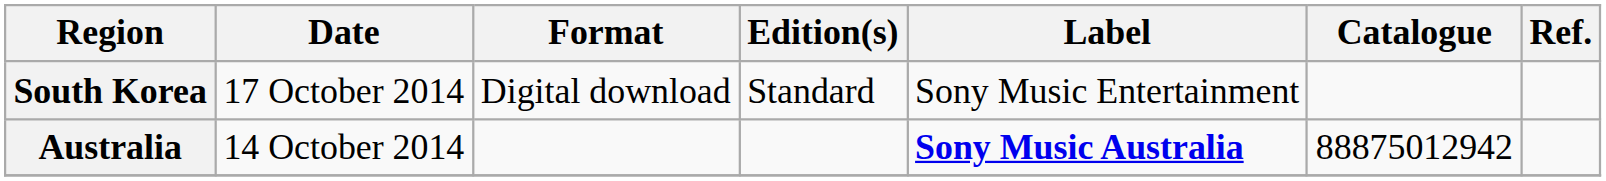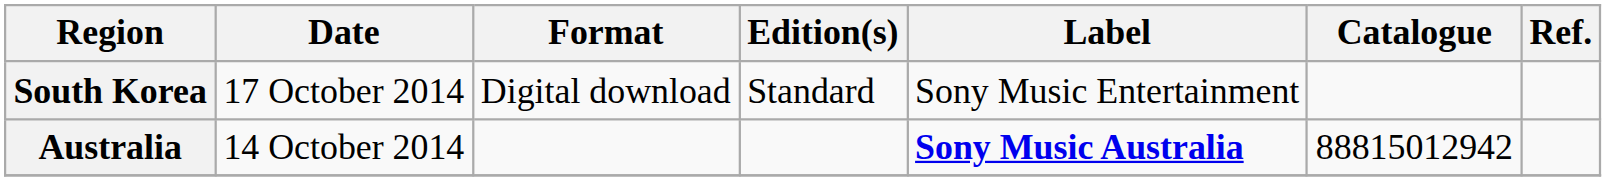 <table class="wikitable plainrowheaders">
 <tr>
 <th scope="col">Region</th>
 <th scope="col">Date</th>
 <th scope="col">Format</th>
 <th scope="col">Edition(s)</th>
 <th scope="col">Label</th>
 <th scope="col">Catalogue</th>
 <th scope="col">Ref.</th>
 </tr>
 <tr>
 <th scope="row">South Korea</th>
 <td>17 October 2014</td>
 <td>Digital download</td>
 <td>Standard</td>
 <td>Sony Music Entertainment</td>
 <td></td>
 <td style="text-align:center;"></td>
 </tr>
 <tr>
 <th scope="row">Australia</th>
 <td>14 October 2014</td>
 <td></td>
 <td></td>
 <td><strong><a href='#'>Sony Music Australia</a></strong></td>
-<td>88875012942</td>
+<td>88815012942</td>
 <td style="text-align:center;"></td>
 </tr>
 <tr>
 </tr>
 </table>
